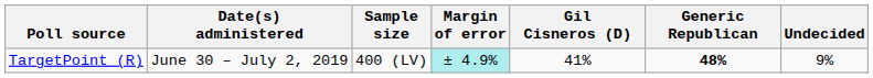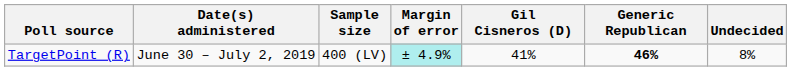 <table class="wikitable" style="font-size:90%;text-align:center;">
 <tr valign=bottom>
 <th>Poll source</th>
 <th>Date(s)<br>administered</th>
 <th>Sample<br>size</th>
 <th>Margin<br>of error</th>
 <th style="width:100px;">Gil<br>Cisneros (D)</th>
 <th style="width:100px;">Generic<br> Republican</th>
 <th>Undecided</th>
 </tr>
 <tr>
 <td style="text-align:left;"><a href='#'>TargetPoint (R)</a></td>
 <td>June 30 – July 2, 2019</td>
 <td>400 (LV)</td>
 <td style="background: paleturquoise;">± 4.9%</td>
 <td>41%</td>
-<td><strong>48%</strong></td>
-<td>9%</td>
+<td><strong>46%</strong></td>
+<td>8%</td>
 </tr>
 </table>
